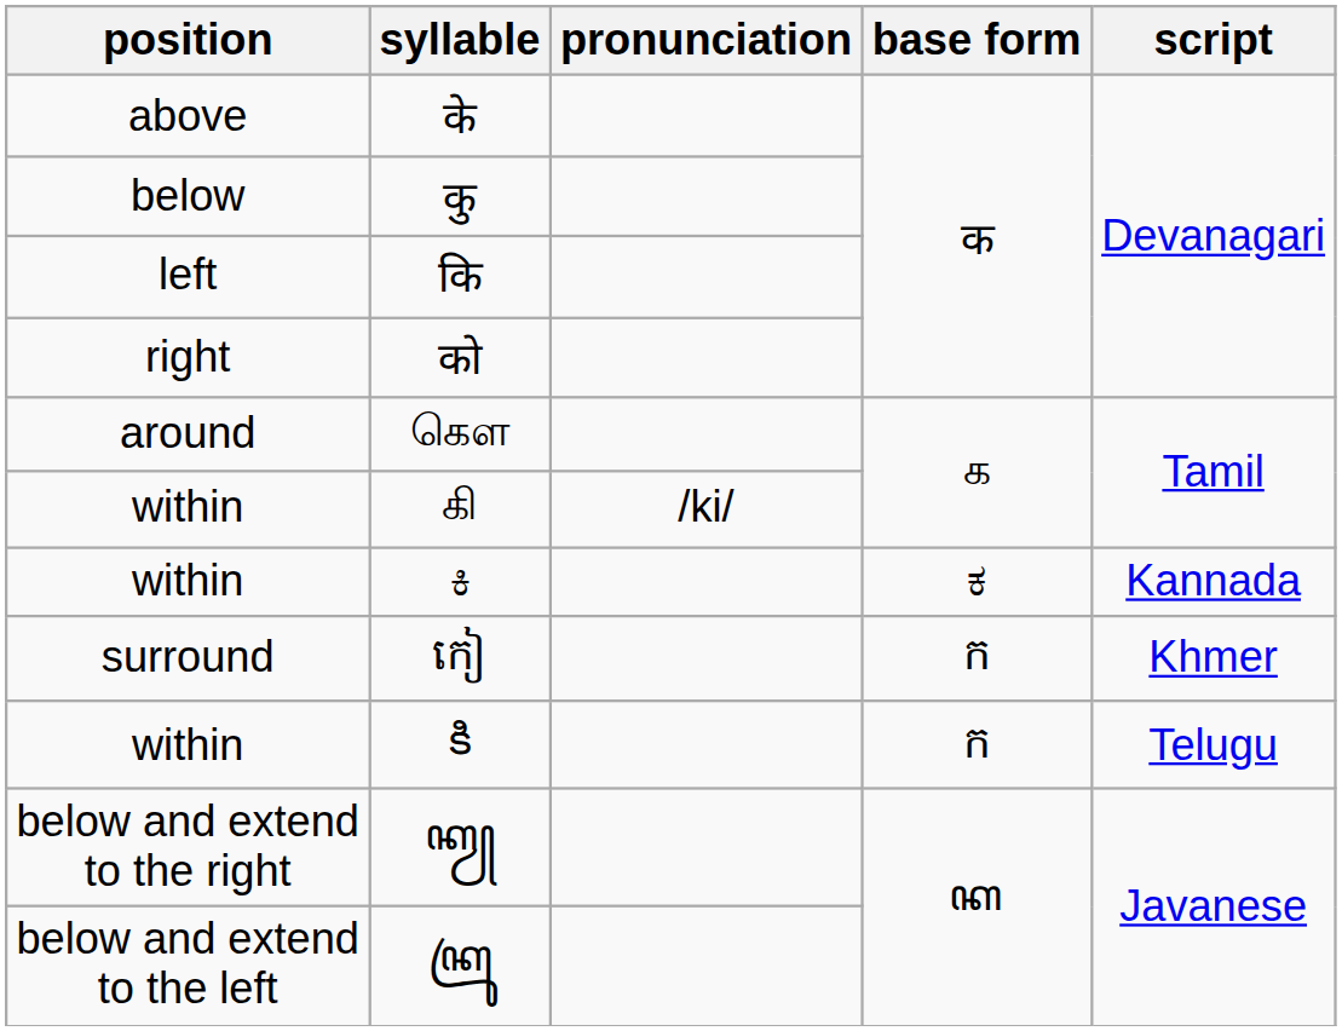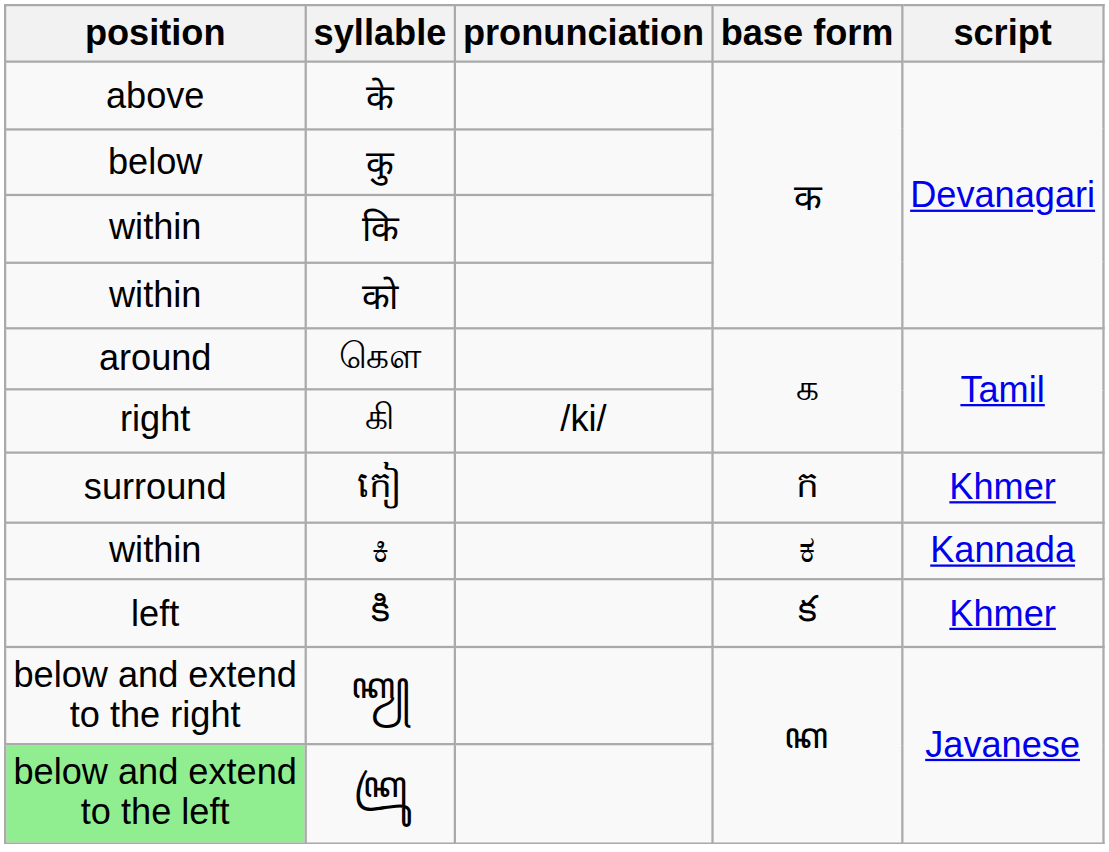 <table class="wikitable" style="text-align:center">
 <tr>
 <th>position</th>
 <th>syllable</th>
 <th>pronunciation</th>
 <th>base form</th>
 <th>script</th>
 </tr>
 <tr>
 <td>above</td>
 <td>के</td>
 <td></td>
 <td rowspan=4>क </td>
 <td rowspan=4><a href='#'>Devanagari</a></td>
 </tr>
 <tr>
 <td>below</td>
 <td>कु</td>
 <td></td>
 </tr>
 <tr>
-<td>left</td>
+<td>within</td>
 <td>कि</td>
 <td></td>
 </tr>
 <tr>
-<td>right</td>
+<td>within</td>
 <td>को</td>
 <td></td>
 </tr>
 <tr>
 <td>around</td>
 <td>கௌ</td>
 <td></td>
 <td rowspan="2">க </td>
 <td rowspan="2"><a href='#'>Tamil</a></td>
 </tr>
 <tr>
-<td>within</td>
+<td>right</td>
 <td>கி</td>
 <td>/ki/</td>
-</tr>
-<tr>
-<td>within</td>
-<td>ಕಿ</td>
-<td></td>
-<td>ಕ </td>
-<td><a href='#'>Kannada</a></td>
 </tr>
 <tr>
 <td>surround</td>
 <td>កៀ</td>
 <td></td>
 <td>ក </td>
 <td><a href='#'>Khmer</a></td>
 </tr>
 <tr>
 <td>within</td>
+<td>ಕಿ</td>
+<td></td>
+<td>ಕ </td>
+<td><a href='#'>Kannada</a></td>
+</tr>
+<tr>
+<td>left</td>
 <td>కి</td>
 <td></td>
-<td>ក </td>
-<td><a href='#'>Telugu</a></td>
+<td>క </td>
+<td><a href='#'>Khmer</a></td>
 </tr>
 <tr>
 <td>below and extend<br>to the right</td>
 <td>ꦏꦾ</td>
 <td></td>
 <td rowspan="2">ꦏ </td>
 <td rowspan="2"><a href='#'>Javanese</a></td>
 </tr>
 <tr>
-<td>below and extend<br>to the left</td>
+<td style="background: lightgreen;">below and extend<br>to the left</td>
 <td>ꦏꦿꦸ</td>
 <td></td>
 </tr>
 </table>
